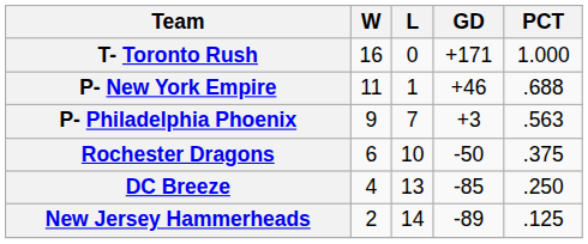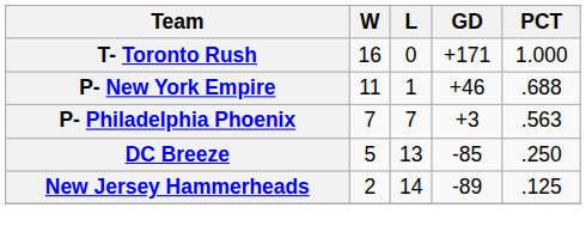 <table class="wikitable" width=50% style="text-align:center;">
 <tr>
 <th>Team</th>
 <th>W</th>
 <th>L</th>
 <th>GD</th>
 <th>PCT</th>
 </tr>
 <tr>
 <th><strong>T- </strong><a href='#'>Toronto Rush</a></th>
 <td style="text-align:center;">16</td>
 <td style="text-align:center;">0</td>
 <td style="text-align:center;">+171</td>
 <td style="text-align:center;">1.000</td>
 </tr>
 <tr>
 <th><strong>P- </strong><a href='#'>New York Empire</a></th>
 <td style="text-align:center;">11</td>
 <td style="text-align:center;">1</td>
 <td style="text-align:center;">+46</td>
 <td style="text-align:center;">.688</td>
 </tr>
 <tr>
 <th><strong>P- </strong><a href='#'>Philadelphia Phoenix</a></th>
-<td style="text-align:center;">9</td>
+<td style="text-align:center;">7</td>
 <td style="text-align:center;">7</td>
 <td style="text-align:center;">+3</td>
 <td style="text-align:center;">.563</td>
 </tr>
 <tr>
-<th><a href='#'>Rochester Dragons</a></th>
-<td style="text-align:center;">6</td>
-<td style="text-align:center;">10</td>
-<td style="text-align:center;">-50</td>
-<td style="text-align:center;">.375</td>
-</tr>
-<tr>
 <th><a href='#'>DC Breeze</a></th>
-<td style="text-align:center;">4</td>
+<td style="text-align:center;">5</td>
 <td style="text-align:center;">13</td>
 <td style="text-align:center;">-85</td>
 <td style="text-align:center;">.250</td>
 </tr>
 <tr>
 <th><a href='#'>New Jersey Hammerheads</a></th>
 <td style="text-align:center;">2</td>
 <td style="text-align:center;">14</td>
 <td style="text-align:center;">-89</td>
 <td style="text-align:center;">.125</td>
 </tr>
 <tr>
 </tr>
 </table>
